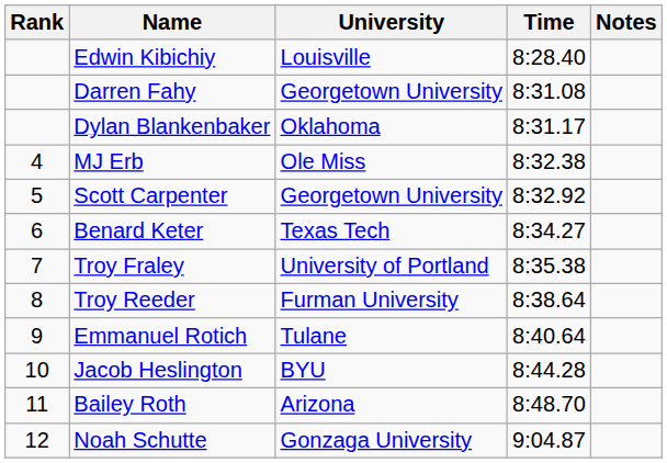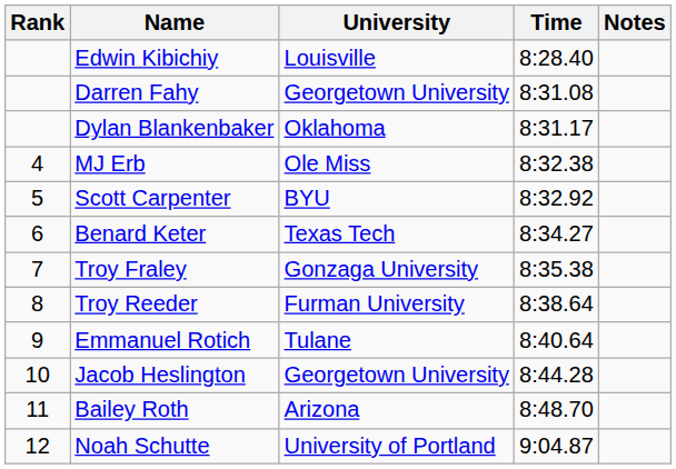 <table class="wikitable sortable" style="text-align:center">
 <tr>
 <th>Rank</th>
 <th>Name</th>
 <th>University</th>
 <th>Time</th>
 <th>Notes</th>
 </tr>
 <tr>
 <td></td>
 <td align=left><a href='#'>Edwin Kibichiy</a></td>
 <td align=left><a href='#'>Louisville</a></td>
 <td>8:28.40</td>
 <td></td>
 </tr>
 <tr>
 <td></td>
 <td align=left><a href='#'>Darren Fahy</a></td>
 <td align=left><a href='#'>Georgetown University</a></td>
 <td>8:31.08</td>
 <td></td>
 </tr>
 <tr>
 <td></td>
 <td align=left><a href='#'>Dylan Blankenbaker</a></td>
 <td align=left><a href='#'>Oklahoma</a></td>
 <td>8:31.17</td>
 <td></td>
 </tr>
 <tr>
 <td>4</td>
 <td align=left><a href='#'>MJ Erb</a></td>
 <td align=left><a href='#'>Ole Miss</a></td>
 <td>8:32.38</td>
 <td></td>
 </tr>
 <tr>
 <td>5</td>
 <td align=left><a href='#'>Scott Carpenter</a></td>
-<td align=left><a href='#'>Georgetown University</a></td>
+<td align=left><a href='#'>BYU</a></td>
 <td>8:32.92</td>
 <td></td>
 </tr>
 <tr>
 <td>6</td>
 <td align=left><a href='#'>Benard Keter</a></td>
 <td align=left><a href='#'>Texas Tech</a></td>
 <td>8:34.27</td>
 <td></td>
 </tr>
 <tr>
 <td>7</td>
 <td align=left><a href='#'>Troy Fraley</a></td>
-<td align=left><a href='#'>University of Portland</a></td>
+<td align=left><a href='#'>Gonzaga University</a></td>
 <td>8:35.38</td>
 <td></td>
 </tr>
 <tr>
 <td>8</td>
 <td align=left><a href='#'>Troy Reeder</a></td>
 <td align=left><a href='#'>Furman University</a></td>
 <td>8:38.64</td>
 <td></td>
 </tr>
 <tr>
 <td>9</td>
 <td align=left><a href='#'>Emmanuel Rotich</a></td>
 <td align=left><a href='#'>Tulane</a></td>
 <td>8:40.64</td>
 <td></td>
 </tr>
 <tr>
 <td>10</td>
 <td align=left><a href='#'>Jacob Heslington</a></td>
-<td align=left><a href='#'>BYU</a></td>
+<td align=left><a href='#'>Georgetown University</a></td>
 <td>8:44.28</td>
 <td></td>
 </tr>
 <tr>
 <td>11</td>
 <td align=left><a href='#'>Bailey Roth</a></td>
 <td align=left><a href='#'>Arizona</a></td>
 <td>8:48.70</td>
 <td></td>
 </tr>
 <tr>
 <td>12</td>
 <td align=left><a href='#'>Noah Schutte</a></td>
-<td align=left><a href='#'>Gonzaga University</a></td>
+<td align=left><a href='#'>University of Portland</a></td>
 <td>9:04.87</td>
 <td></td>
 </tr>
 </table>
